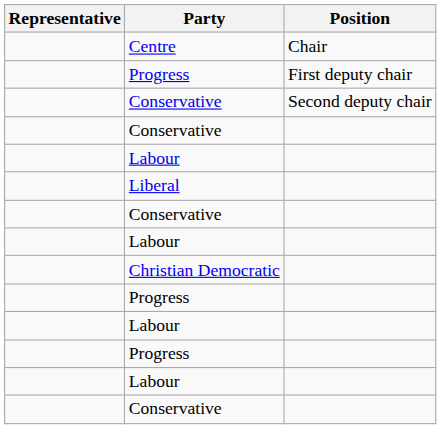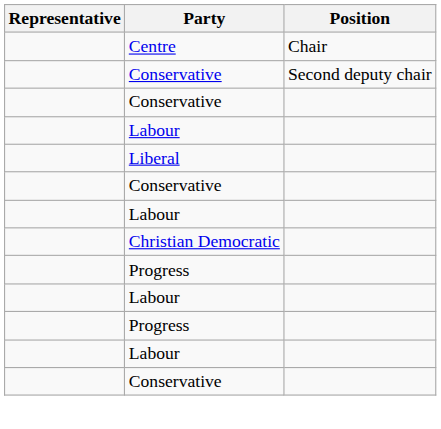 <table class="wikitable sortable">
 <tr>
 <th>Representative</th>
 <th>Party</th>
 <th>Position</th>
 </tr>
 <tr>
 <td></td>
 <td><a href='#'>Centre</a></td>
 <td>Chair</td>
-</tr>
-<tr>
-<td></td>
-<td><a href='#'>Progress</a></td>
-<td>First deputy chair</td>
 </tr>
 <tr>
 <td></td>
 <td><a href='#'>Conservative</a></td>
 <td>Second deputy chair</td>
 </tr>
 <tr>
 <td></td>
 <td>Conservative</td>
 <td></td>
 </tr>
 <tr>
 <td></td>
 <td><a href='#'>Labour</a></td>
 <td></td>
 </tr>
 <tr>
 <td></td>
 <td><a href='#'>Liberal</a></td>
 <td></td>
 </tr>
 <tr>
 <td></td>
 <td>Conservative</td>
 <td></td>
 </tr>
 <tr>
 <td></td>
 <td>Labour</td>
 <td></td>
 </tr>
 <tr>
 <td></td>
 <td><a href='#'>Christian Democratic</a></td>
 <td></td>
 </tr>
 <tr>
 <td></td>
 <td>Progress</td>
 <td></td>
 </tr>
 <tr>
 <td></td>
 <td>Labour</td>
 <td></td>
 </tr>
 <tr>
 <td></td>
 <td>Progress</td>
 <td></td>
 </tr>
 <tr>
 <td></td>
 <td>Labour</td>
 <td></td>
 </tr>
 <tr>
 <td></td>
 <td>Conservative</td>
 <td></td>
 </tr>
 </table>
